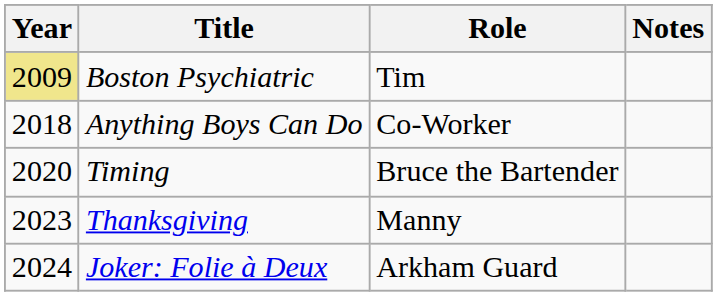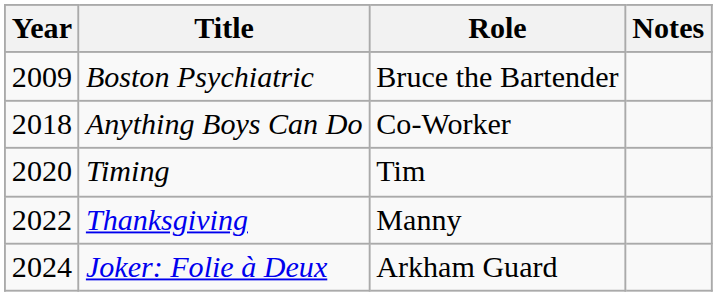 <table class="wikitable">
 <tr>
 <th>Year</th>
 <th>Title</th>
 <th>Role</th>
 <th>Notes</th>
 </tr>
 <tr>
-<td style="background: khaki;">2009</td>
+<td>2009</td>
 <td><em>Boston Psychiatric</em></td>
-<td>Tim</td>
+<td>Bruce the Bartender</td>
 <td></td>
 </tr>
 <tr>
 <td>2018</td>
 <td><em>Anything Boys Can Do</em></td>
 <td>Co-Worker</td>
 <td></td>
 </tr>
 <tr>
 <td>2020</td>
 <td><em>Timing</em></td>
-<td>Bruce the Bartender</td>
+<td>Tim</td>
 <td></td>
 </tr>
 <tr>
-<td>2023</td>
+<td>2022</td>
 <td><em><a href='#'>Thanksgiving</a></em></td>
 <td>Manny</td>
 <td></td>
 </tr>
 <tr>
 <td>2024</td>
 <td><em><a href='#'>Joker: Folie à Deux</a></em></td>
 <td>Arkham Guard</td>
 <td></td>
 </tr>
 </table>
